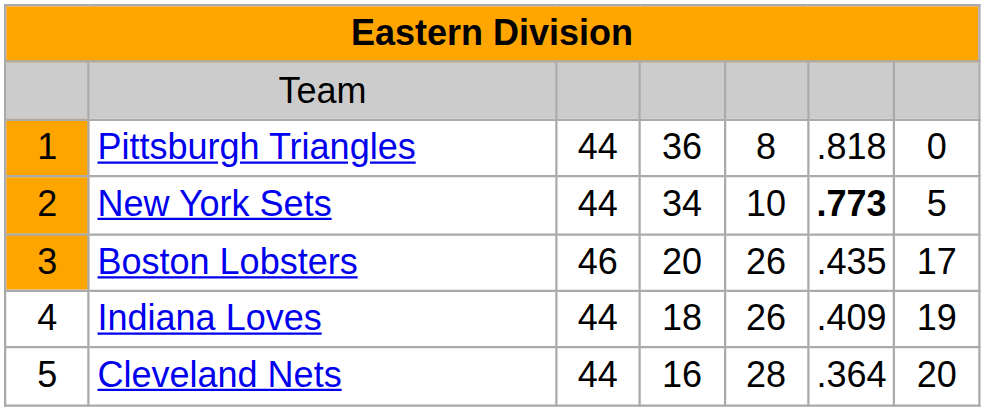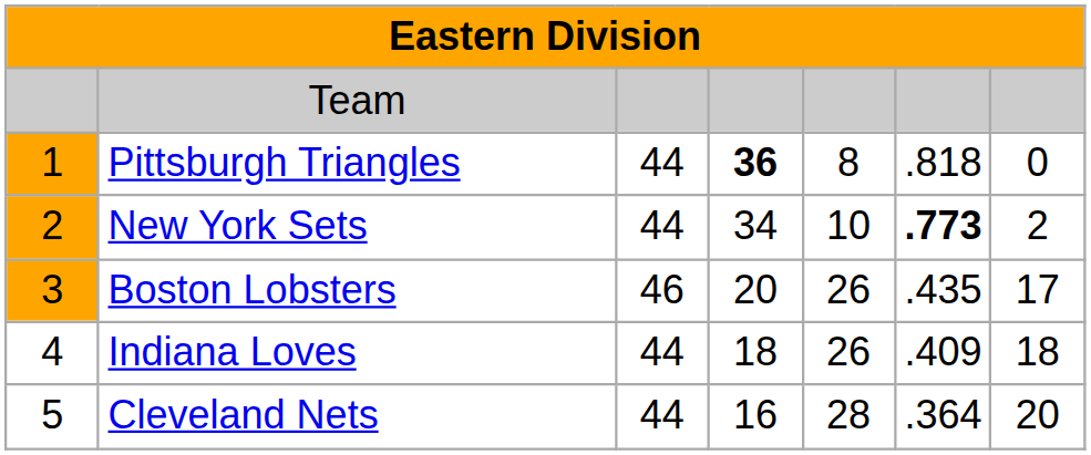 <table class="wikitable" style="margin:1em; clear:right; text-align:left; line-height:normal; width=50%">
 <tr>
 <td style="text-align:center; background:orange" colspan=7><strong>Eastern Division</strong></td>
 </tr>
 <tr>
 <td style="text-align:center; background-color:#CCCCCC; width:30px"></td>
 <td style="text-align:center; background-color:#CCCCCC; width:200px">Team</td>
 <td style="text-align:center; background-color:#CCCCCC; width:30px"></td>
 <td style="text-align:center; background-color:#CCCCCC; width:30px"></td>
 <td style="text-align:center; background-color:#CCCCCC; width:30px"></td>
 <td style="text-align:center; background-color:#CCCCCC; width:30px"></td>
 <td style="text-align:center; background-color:#CCCCCC; width:30px"></td>
 </tr>
 <tr>
 <td style="text-align:center; background:orange; width:30px">1</td>
 <td style="text-align:left; background:white; width:150px"><a href='#'>Pittsburgh Triangles</a></td>
 <td style="text-align:center; background:white; width:30px">44</td>
-<td style="text-align:center; background:white; width:30px">36</td>
+<td style="text-align:center; background:white; width:30px"><strong>36</strong></td>
 <td style="text-align:center; background:white; width:30px">8</td>
 <td style="text-align:center; background:white; width:30px">.818</td>
 <td style="text-align:center; background:white; width:30px">0</td>
 </tr>
 <tr>
 <td style="text-align:center; background:orange; width:30px">2</td>
 <td style="text-align:left; background:white; width:150px"><a href='#'>New York Sets</a></td>
 <td style="text-align:center; background:white; width:30px">44</td>
 <td style="text-align:center; background:white; width:30px">34</td>
 <td style="text-align:center; background:white; width:30px">10</td>
 <td style="text-align:center; background:white; width:30px"><strong>.773</strong></td>
-<td style="text-align:center; background:white; width:30px">5</td>
+<td style="text-align:center; background:white; width:30px">2</td>
 </tr>
 <tr>
 <td style="text-align:center; background:orange; width:30px">3</td>
 <td style="text-align:left; background:white; width:150px"><a href='#'>Boston Lobsters</a></td>
 <td style="text-align:center; background:white; width:30px">46</td>
 <td style="text-align:center; background:white; width:30px">20</td>
 <td style="text-align:center; background:white; width:30px">26</td>
 <td style="text-align:center; background:white; width:30px">.435</td>
 <td style="text-align:center; background:white; width:30px">17</td>
 </tr>
 <tr>
 <td style="text-align:center; background:white; width:30px">4</td>
 <td style="text-align:left; background:white; width:150px"><a href='#'>Indiana Loves</a></td>
 <td style="text-align:center; background:white; width:30px">44</td>
 <td style="text-align:center; background:white; width:30px">18</td>
 <td style="text-align:center; background:white; width:30px">26</td>
 <td style="text-align:center; background:white; width:30px">.409</td>
-<td style="text-align:center; background:white; width:30px">19</td>
+<td style="text-align:center; background:white; width:30px">18</td>
 </tr>
 <tr>
 <td style="text-align:center; background:white; width:30px">5</td>
 <td style="text-align:left; background:white; width:150px"><a href='#'>Cleveland Nets</a></td>
 <td style="text-align:center; background:white; width:30px">44</td>
 <td style="text-align:center; background:white; width:30px">16</td>
 <td style="text-align:center; background:white; width:30px">28</td>
 <td style="text-align:center; background:white; width:30px">.364</td>
 <td style="text-align:center; background:white; width:30px">20</td>
 </tr>
 </table>
